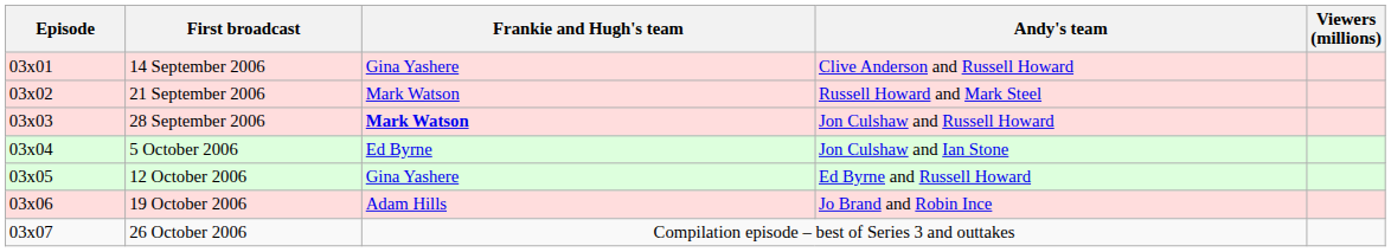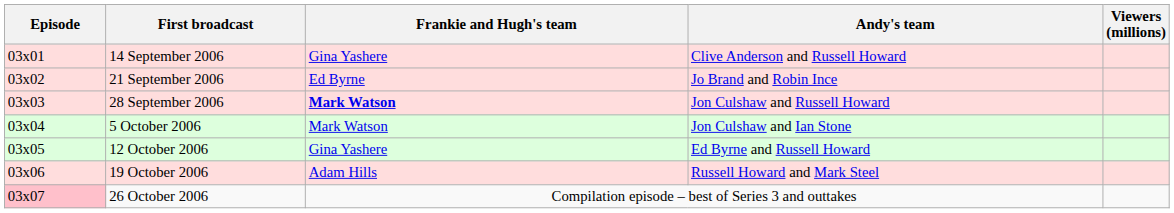 <table class="wikitable" style="width:80%;">
 <tr>
 <th style="width:9%;">Episode</th>
 <th style="width:18%;">First broadcast</th>
 <th style="width:35%;">Frankie and Hugh's team</th>
 <th style="width:38%;">Andy's team</th>
 <th style="width:38%;">Viewers<br>(millions)</th>
 </tr>
 <tr style="background:#fdd;">
 <td>03x01</td>
 <td>14 September 2006</td>
 <td><a href='#'>Gina Yashere</a></td>
 <td><a href='#'>Clive Anderson</a> and <a href='#'>Russell Howard</a></td>
 <td></td>
 </tr>
 <tr style="background:#fdd;">
 <td>03x02</td>
 <td>21 September 2006</td>
-<td><a href='#'>Mark Watson</a></td>
-<td><a href='#'>Russell Howard</a> and <a href='#'>Mark Steel</a></td>
+<td><a href='#'>Ed Byrne</a></td>
+<td><a href='#'>Jo Brand</a> and <a href='#'>Robin Ince</a></td>
 <td></td>
 </tr>
 <tr style="background:#fdd;">
 <td>03x03</td>
 <td>28 September 2006</td>
 <td><strong><a href='#'>Mark Watson</a></strong></td>
 <td><a href='#'>Jon Culshaw</a> and <a href='#'>Russell Howard</a></td>
 <td></td>
 </tr>
 <tr style="background:#dfd;">
 <td>03x04</td>
 <td>5 October 2006</td>
-<td><a href='#'>Ed Byrne</a></td>
+<td><a href='#'>Mark Watson</a></td>
 <td><a href='#'>Jon Culshaw</a> and <a href='#'>Ian Stone</a></td>
 <td></td>
 </tr>
 <tr style="background:#dfd;">
 <td>03x05</td>
 <td>12 October 2006</td>
 <td><a href='#'>Gina Yashere</a></td>
 <td><a href='#'>Ed Byrne</a> and <a href='#'>Russell Howard</a></td>
 <td></td>
 </tr>
 <tr style="background:#fdd;">
 <td>03x06</td>
 <td>19 October 2006</td>
 <td><a href='#'>Adam Hills</a></td>
-<td><a href='#'>Jo Brand</a> and <a href='#'>Robin Ince</a></td>
+<td><a href='#'>Russell Howard</a> and <a href='#'>Mark Steel</a></td>
 <td></td>
 </tr>
 <tr>
-<td>03x07</td>
+<td style="background: pink;">03x07</td>
 <td>26 October 2006</td>
 <td style="text-align:center;" colspan="2">Compilation episode – best of Series 3 and outtakes</td>
 <td></td>
 </tr>
 </table>
